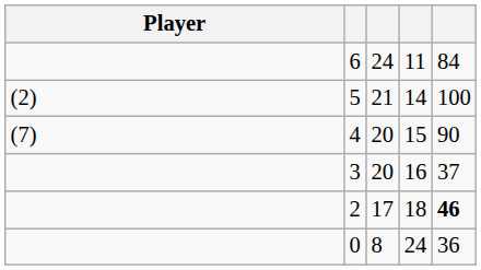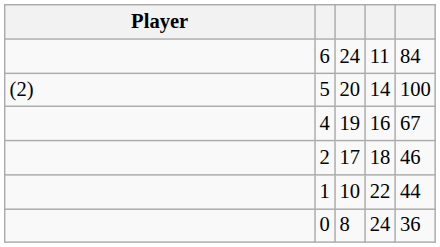 <table class="wikitable" style=font-size:90%>
 <tr>
 <th>Player</th>
 <th></th>
 <th></th>
 <th></th>
 <th></th>
 </tr>
 <tr>
 <td width="210"><strong></strong></td>
 <td>6</td>
 <td>24</td>
 <td>11</td>
 <td>84</td>
 </tr>
 <tr>
 <td><strong></strong> (2)</td>
 <td>5</td>
-<td>21</td>
+<td>20</td>
 <td>14</td>
 <td>100</td>
 </tr>
 <tr>
-<td> (7)</td>
+<td></td>
 <td>4</td>
-<td>20</td>
-<td>15</td>
-<td>90</td>
-</tr>
-<tr>
-<td></td>
-<td>3</td>
-<td>20</td>
+<td>19</td>
 <td>16</td>
-<td>37</td>
+<td>67</td>
 </tr>
 <tr>
 <td></td>
 <td>2</td>
 <td>17</td>
 <td>18</td>
-<td><strong>46</strong></td>
+<td>46</td>
+</tr>
+<tr>
+<td></td>
+<td>1</td>
+<td>10</td>
+<td>22</td>
+<td>44</td>
 </tr>
 <tr>
 <td></td>
 <td>0</td>
 <td>8</td>
 <td>24</td>
 <td>36</td>
 </tr>
 </table>
